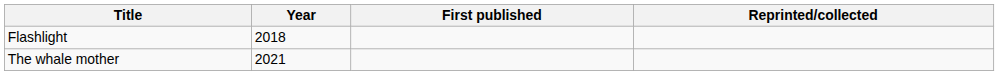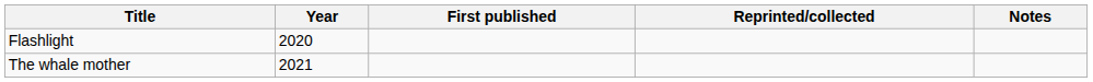 <table class='wikitable sortable' width='90%'>
 <tr>
 <th width=25%>Title</th>
 <th>Year</th>
 <th>First published</th>
 <th>Reprinted/collected</th>
+<th>Notes</th>
 </tr>
 <tr>
 <td>Flashlight</td>
-<td>2018</td>
+<td>2020</td>
+<td></td>
 <td></td>
 <td></td>
 </tr>
 <tr>
 <td data-sort-value="Whale mother">The whale mother</td>
 <td>2021</td>
 <td></td>
 <td></td>
+<td></td>
 </tr>
 </table>
